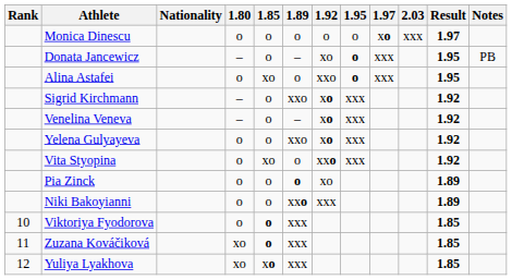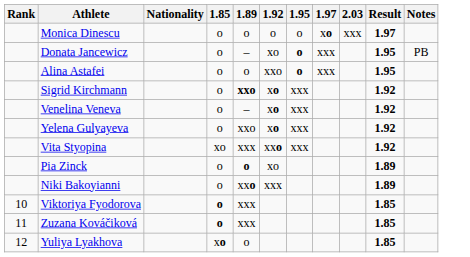 <table class="wikitable sortable" style="text-align:center">
 <tr>
 <th>Rank</th>
 <th>Athlete</th>
 <th>Nationality</th>
-<th>1.80</th>
 <th>1.85</th>
 <th>1.89</th>
 <th>1.92</th>
 <th>1.95</th>
 <th>1.97</th>
 <th>2.03</th>
 <th>Result</th>
 <th>Notes</th>
 </tr>
 <tr>
 <td></td>
 <td align="left"><a href='#'>Monica Dinescu</a></td>
 <td align=left></td>
 <td>o</td>
 <td>o</td>
 <td>o</td>
 <td>o</td>
-<td>o</td>
 <td>x<strong>o</strong></td>
 <td>xxx</td>
 <td><strong>1.97</strong></td>
 <td></td>
 </tr>
 <tr>
 <td></td>
 <td align="left"><a href='#'>Donata Jancewicz</a></td>
 <td align=left></td>
-<td>–</td>
 <td>o</td>
 <td>–</td>
 <td>xo</td>
 <td><strong>o</strong></td>
 <td>xxx</td>
 <td></td>
 <td><strong>1.95</strong></td>
 <td>PB</td>
 </tr>
 <tr>
 <td></td>
 <td align="left"><a href='#'>Alina Astafei</a></td>
 <td align=left></td>
 <td>o</td>
-<td>xo</td>
 <td>o</td>
 <td>xxo</td>
 <td><strong>o</strong></td>
 <td>xxx</td>
 <td></td>
 <td><strong>1.95</strong></td>
 <td></td>
 </tr>
 <tr>
 <td></td>
 <td align="left"><a href='#'>Sigrid Kirchmann</a></td>
 <td align=left></td>
-<td>–</td>
 <td>o</td>
-<td>xxo</td>
+<td><strong>xxo</strong></td>
 <td>x<strong>o</strong></td>
 <td>xxx</td>
 <td></td>
 <td></td>
 <td><strong>1.92</strong></td>
 <td></td>
 </tr>
 <tr>
 <td></td>
 <td align="left"><a href='#'>Venelina Veneva</a></td>
 <td align=left></td>
-<td>–</td>
 <td>o</td>
 <td>–</td>
 <td>x<strong>o</strong></td>
 <td>xxx</td>
 <td></td>
 <td></td>
 <td><strong>1.92</strong></td>
 <td></td>
 </tr>
 <tr>
 <td></td>
 <td align="left"><a href='#'>Yelena Gulyayeva</a></td>
 <td align=left></td>
 <td>o</td>
-<td>o</td>
 <td>xxo</td>
 <td>x<strong>o</strong></td>
 <td>xxx</td>
 <td></td>
 <td></td>
 <td><strong>1.92</strong></td>
 <td></td>
 </tr>
 <tr>
 <td></td>
 <td align="left"><a href='#'>Vita Styopina</a></td>
 <td align=left></td>
-<td>o</td>
 <td>xo</td>
-<td>o</td>
+<td>xxx</td>
 <td>xx<strong>o</strong></td>
 <td>xxx</td>
 <td></td>
 <td></td>
 <td><strong>1.92</strong></td>
 <td></td>
 </tr>
 <tr>
 <td></td>
 <td align="left"><a href='#'>Pia Zinck</a></td>
 <td align=left></td>
-<td>o</td>
 <td>o</td>
 <td><strong>o</strong></td>
 <td>xo</td>
 <td></td>
 <td></td>
 <td></td>
 <td><strong>1.89</strong></td>
 <td></td>
 </tr>
 <tr>
 <td></td>
 <td align="left"><a href='#'>Niki Bakoyianni</a></td>
 <td align=left></td>
 <td>o</td>
-<td>o</td>
 <td>xx<strong>o</strong></td>
 <td>xxx</td>
 <td></td>
 <td></td>
 <td></td>
 <td><strong>1.89</strong></td>
 <td></td>
 </tr>
 <tr>
 <td>10</td>
 <td align="left"><a href='#'>Viktoriya Fyodorova</a></td>
 <td align=left></td>
-<td>o</td>
 <td><strong>o</strong></td>
 <td>xxx</td>
 <td></td>
 <td></td>
 <td></td>
 <td></td>
 <td><strong>1.85</strong></td>
 <td></td>
 </tr>
 <tr>
 <td>11</td>
 <td align="left"><a href='#'>Zuzana Kováčiková</a></td>
 <td align=left></td>
-<td>xo</td>
 <td><strong>o</strong></td>
 <td>xxx</td>
 <td></td>
 <td></td>
 <td></td>
 <td></td>
 <td><strong>1.85</strong></td>
 <td></td>
 </tr>
 <tr>
 <td>12</td>
 <td align="left"><a href='#'>Yuliya Lyakhova</a></td>
 <td align=left></td>
-<td>xo</td>
 <td>x<strong>o</strong></td>
-<td>xxx</td>
+<td>o</td>
 <td></td>
 <td></td>
 <td></td>
 <td></td>
 <td><strong>1.85</strong></td>
 <td></td>
 </tr>
 </table>
